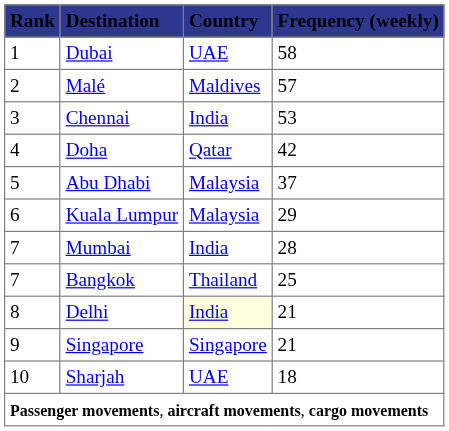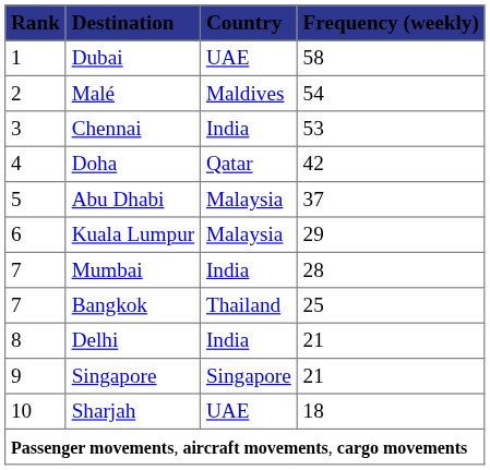 <table class="toccolours sortable" border="1" cellpadding="4" style="border-collapse:collapse;text-align:left; margin-top:8px;">
 <tr style="background:#2E378F;padding:5px;">
 <th><span>Rank</span></th>
 <th class="unsortable"><span>Destination</span></th>
 <th><span>Country</span></th>
 <th><span>Frequency (weekly)</span></th>
 </tr>
 <tr>
 <td>1</td>
 <td><a href='#'>Dubai</a></td>
 <td> <a href='#'>UAE</a></td>
 <td>58</td>
 </tr>
 <tr>
 <td>2</td>
 <td><a href='#'>Malé</a></td>
 <td> <a href='#'>Maldives</a></td>
-<td>57</td>
+<td>54</td>
 </tr>
 <tr>
 <td>3</td>
 <td><a href='#'>Chennai</a></td>
 <td> <a href='#'>India</a></td>
 <td>53</td>
 </tr>
 <tr>
 <td>4</td>
 <td><a href='#'>Doha</a></td>
 <td> <a href='#'>Qatar</a></td>
 <td>42</td>
 </tr>
 <tr>
 <td>5</td>
 <td><a href='#'>Abu Dhabi</a></td>
 <td> <a href='#'>Malaysia</a></td>
 <td>37</td>
 </tr>
 <tr>
 <td>6</td>
 <td><a href='#'>Kuala Lumpur</a></td>
 <td> <a href='#'>Malaysia</a></td>
 <td>29</td>
 </tr>
 <tr>
 <td>7</td>
 <td><a href='#'>Mumbai</a></td>
 <td> <a href='#'>India</a></td>
 <td>28</td>
 </tr>
 <tr>
 <td>7</td>
 <td><a href='#'>Bangkok</a></td>
 <td> <a href='#'>Thailand</a></td>
 <td>25</td>
 </tr>
 <tr>
 <td>8</td>
 <td><a href='#'>Delhi</a></td>
-<td style="background: lightyellow;"> <a href='#'>India</a></td>
+<td> <a href='#'>India</a></td>
 <td>21</td>
 </tr>
 <tr>
 <td>9</td>
 <td><a href='#'>Singapore</a></td>
 <td> <a href='#'>Singapore</a></td>
 <td>21</td>
 </tr>
 <tr>
 <td>10</td>
 <td><a href='#'>Sharjah</a></td>
 <td> <a href='#'>UAE</a></td>
 <td>18</td>
 </tr>
 <tr>
 <td colspan="4" align="left"><small><strong>Passenger movements</strong>, <strong>aircraft movements</strong>, <strong>cargo movements</strong></small></td>
 </tr>
 </table>
